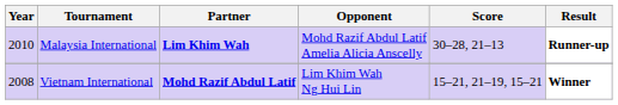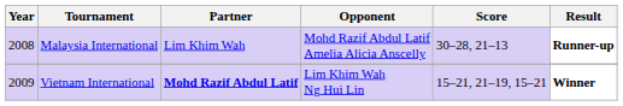 <table class="sortable wikitable" style="font-size: 90%;">
 <tr>
 <th>Year</th>
 <th>Tournament</th>
 <th>Partner</th>
 <th>Opponent</th>
 <th>Score</th>
 <th>Result</th>
 </tr>
 <tr style="background:#D8CEF6">
-<td align="center">2010</td>
+<td align="center">2008</td>
 <td align="left"><a href='#'>Malaysia International</a></td>
-<td align="left"><strong> <a href='#'>Lim Khim Wah</a></strong></td>
+<td align="left"> <a href='#'>Lim Khim Wah</a></td>
 <td align="left"> <a href='#'>Mohd Razif Abdul Latif</a> <br>  <a href='#'>Amelia Alicia Anscelly</a></td>
 <td align="left">30–28, 21–13</td>
 <td style="text-align:left; background:white"> <strong>Runner-up</strong></td>
 </tr>
 <tr>
 </tr>
 <tr style="background:#D8CEF6">
-<td align="center">2008</td>
+<td align="center">2009</td>
 <td align="left"><a href='#'>Vietnam International</a></td>
 <td align="left"><strong> <a href='#'>Mohd Razif Abdul Latif</a></strong></td>
 <td align="left"> <a href='#'>Lim Khim Wah</a> <br>  <a href='#'>Ng Hui Lin</a></td>
 <td align="left">15–21, 21–19, 15–21</td>
 <td style="text-align:left; background:white"> <strong>Winner</strong></td>
 </tr>
 </table>
